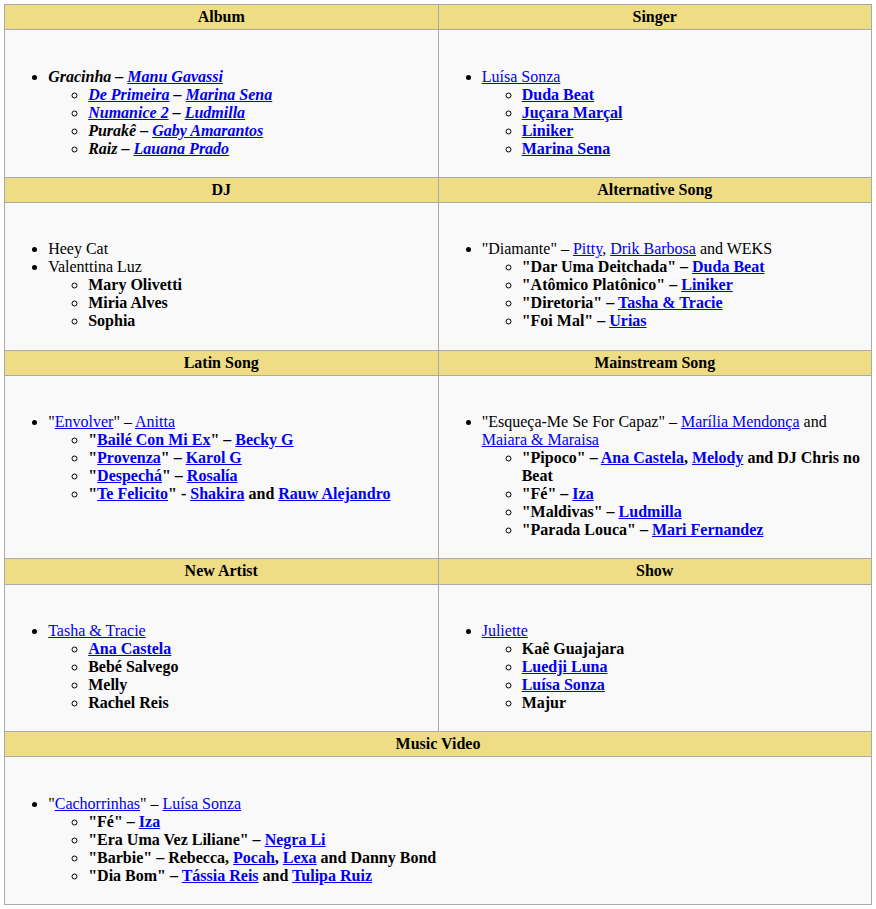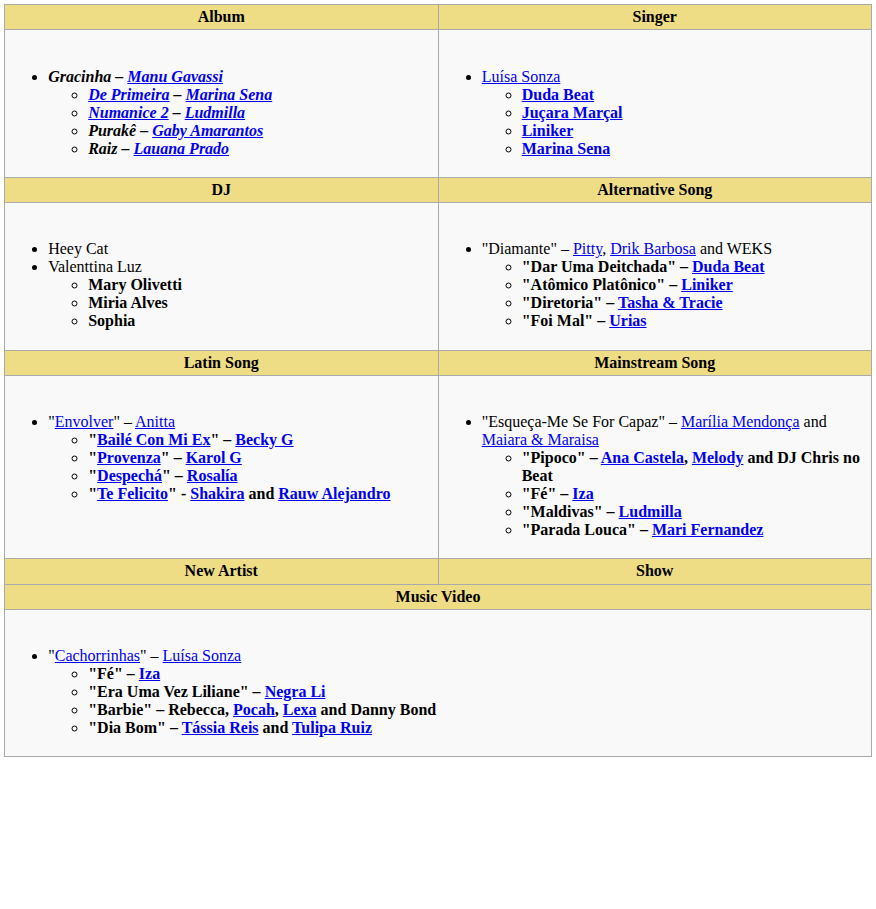 <table class="wikitable" style="width=">
 <tr>
 <th scope="col" style="background:#EEDD85; width:50%">Album</th>
 <th scope="col" style="background:#EEDD85; width:50%">Singer</th>
 </tr>
 <tr>
 <td style="vertical-align:top"><br><ul><li><strong><em>Gracinha<em> – <a href='#'>Manu Gavassi</a><strong><ul><li></em><a href='#'>De Primeira</a><em> – <a href='#'>Marina Sena</a></li><li></em><a href='#'>Numanice 2</a><em> – <a href='#'>Ludmilla</a></li><li></em>Purakê<em> – <a href='#'>Gaby Amarantos</a></li><li></em>Raiz<em> – <a href='#'>Lauana Prado</a></li></ul></li></ul></td>
 <td style="vertical-align:top"><br><ul><li></strong><a href='#'>Luísa Sonza</a><strong><ul><li><a href='#'>Duda Beat</a></li><li><a href='#'>Juçara Marçal</a></li><li><a href='#'>Liniker</a></li><li><a href='#'>Marina Sena</a></li></ul></li></ul></td>
 </tr>
 <tr>
 <th scope="col" style="background:#EEDD85; width:50%">DJ</th>
 <th scope="col" style="background:#EEDD85; width:50%">Alternative Song</th>
 </tr>
 <tr>
 <td style="vertical-align:top"><br><ul><li></strong>Heey Cat<strong></li><li></strong>Valenttina Luz<strong><ul><li>Mary Olivetti</li><li>Miria Alves</li><li>Sophia</li></ul></li></ul></td>
 <td style="vertical-align:top"><br><ul><li></strong>"Diamante" – <a href='#'>Pitty</a>, <a href='#'>Drik Barbosa</a> and WEKS<strong><ul><li>"Dar Uma Deitchada" – <a href='#'>Duda Beat</a></li><li>"Atômico Platônico" – <a href='#'>Liniker</a></li><li>"Diretoria" – <a href='#'>Tasha & Tracie</a></li><li>"Foi Mal" – <a href='#'>Urias</a></li></ul></li></ul></td>
 </tr>
 <tr>
 <th scope="col" style="background:#EEDD85; width:50%">Latin Song</th>
 <th scope="col" style="background:#EEDD85; width:50%">Mainstream Song</th>
 </tr>
 <tr>
 <td style="vertical-align:top"><br><ul><li></strong>"<a href='#'>Envolver</a>" – <a href='#'>Anitta</a><strong><ul><li>"<a href='#'>Bailé Con Mi Ex</a>" – <a href='#'>Becky G</a></li><li>"<a href='#'>Provenza</a>" – <a href='#'>Karol G</a></li><li>"<a href='#'>Despechá</a>" – <a href='#'>Rosalía</a></li><li>"<a href='#'>Te Felicito</a>" - <a href='#'>Shakira</a> and <a href='#'>Rauw Alejandro</a></li></ul></li></ul></td>
 <td style="vertical-align:top"><br><ul><li></strong>"Esqueça-Me Se For Capaz" – <a href='#'>Marília Mendonça</a> and <a href='#'>Maiara & Maraisa</a><strong><ul><li>"Pipoco" – <a href='#'>Ana Castela</a>, <a href='#'>Melody</a> and DJ Chris no Beat</li><li>"Fé" – <a href='#'>Iza</a></li><li>"Maldivas" – <a href='#'>Ludmilla</a></li><li>"Parada Louca" – <a href='#'>Mari Fernandez</a></li></ul></li></ul></td>
 </tr>
 <tr>
 <th scope="col" style="background:#EEDD85; width:50%">New Artist</th>
 <th scope="col" style="background:#EEDD85; width:50%">Show</th>
 </tr>
 <tr>
-<td style="vertical-align:top"><br><ul><li></strong><a href='#'>Tasha & Tracie</a><strong><ul><li><a href='#'>Ana Castela</a></li><li>Bebé Salvego</li><li>Melly</li><li>Rachel Reis</li></ul></li></ul></td>
-<td style="vertical-align:top"><br><ul><li></strong><a href='#'>Juliette</a><strong><ul><li>Kaê Guajajara</li><li><a href='#'>Luedji Luna</a></li><li><a href='#'>Luísa Sonza</a></li><li>Majur</li></ul></li></ul></td>
-</tr>
-<tr>
 <th colspan="2" scope="col" style="background:#EEDD85; width:50%">Music Video</th>
 </tr>
 <tr>
 <td colspan="2" style="vertical-align:top"><br><ul><li></strong>"<a href='#'>Cachorrinhas</a>" – <a href='#'>Luísa Sonza</a><strong><ul><li>"Fé" – <a href='#'>Iza</a></li><li>"Era Uma Vez Liliane" – <a href='#'>Negra Li</a></li><li>"Barbie" – Rebecca, <a href='#'>Pocah</a>, <a href='#'>Lexa</a> and Danny Bond</li><li>"Dia Bom" – <a href='#'>Tássia Reis</a> and <a href='#'>Tulipa Ruiz</a></li></ul></li></ul></td>
 </tr>
 </table>
